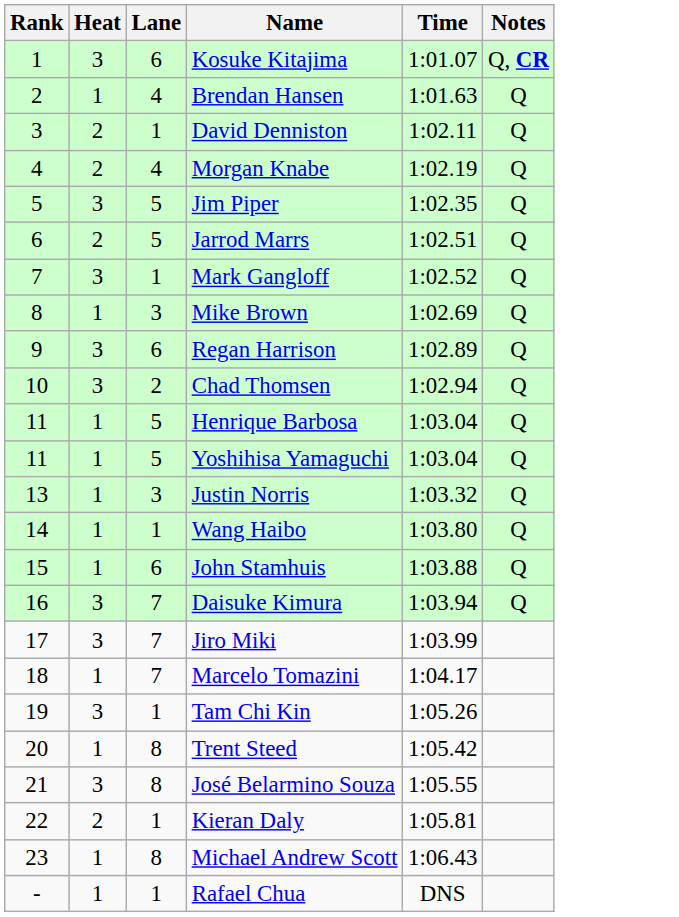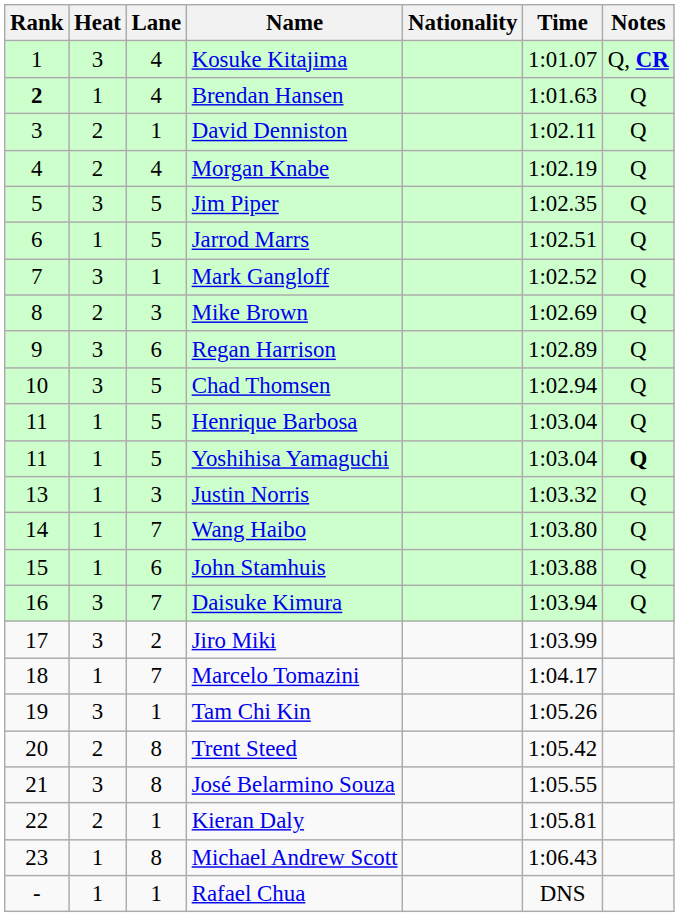 <table class="wikitable sortable" style="text-align:center">
 <tr>
 <th>Rank</th>
 <th>Heat</th>
 <th>Lane</th>
 <th>Name</th>
+<th>Nationality</th>
 <th>Time</th>
 <th>Notes</th>
 </tr>
 <tr bgcolor=ccffcc>
 <td>1</td>
 <td>3</td>
-<td>6</td>
+<td>4</td>
 <td align=left><a href='#'>Kosuke Kitajima</a></td>
+<td align=left></td>
 <td>1:01.07</td>
 <td>Q, <strong><a href='#'>CR</a></strong></td>
 </tr>
 <tr bgcolor=ccffcc>
-<td>2</td>
+<td><strong>2</strong></td>
 <td>1</td>
 <td>4</td>
 <td align=left><a href='#'>Brendan Hansen</a></td>
+<td align=left></td>
 <td>1:01.63</td>
 <td>Q</td>
 </tr>
 <tr bgcolor=ccffcc>
 <td>3</td>
 <td>2</td>
 <td>1</td>
 <td align=left><a href='#'>David Denniston</a></td>
+<td align=left></td>
 <td>1:02.11</td>
 <td>Q</td>
 </tr>
 <tr bgcolor=ccffcc>
 <td>4</td>
 <td>2</td>
 <td>4</td>
 <td align=left><a href='#'>Morgan Knabe</a></td>
+<td align=left></td>
 <td>1:02.19</td>
 <td>Q</td>
 </tr>
 <tr bgcolor=ccffcc>
 <td>5</td>
 <td>3</td>
 <td>5</td>
 <td align=left><a href='#'>Jim Piper</a></td>
+<td align=left></td>
 <td>1:02.35</td>
 <td>Q</td>
 </tr>
 <tr bgcolor=ccffcc>
 <td>6</td>
-<td>2</td>
+<td>1</td>
 <td>5</td>
 <td align=left><a href='#'>Jarrod Marrs</a></td>
+<td align=left></td>
 <td>1:02.51</td>
 <td>Q</td>
 </tr>
 <tr bgcolor=ccffcc>
 <td>7</td>
 <td>3</td>
 <td>1</td>
 <td align=left><a href='#'>Mark Gangloff</a></td>
+<td align=left></td>
 <td>1:02.52</td>
 <td>Q</td>
 </tr>
 <tr bgcolor=ccffcc>
 <td>8</td>
-<td>1</td>
+<td>2</td>
 <td>3</td>
 <td align=left><a href='#'>Mike Brown</a></td>
+<td align=left></td>
 <td>1:02.69</td>
 <td>Q</td>
 </tr>
 <tr bgcolor=ccffcc>
 <td>9</td>
 <td>3</td>
 <td>6</td>
 <td align=left><a href='#'>Regan Harrison</a></td>
+<td align=left></td>
 <td>1:02.89</td>
 <td>Q</td>
 </tr>
 <tr bgcolor=ccffcc>
 <td>10</td>
 <td>3</td>
-<td>2</td>
+<td>5</td>
 <td align=left><a href='#'>Chad Thomsen</a></td>
+<td align=left></td>
 <td>1:02.94</td>
 <td>Q</td>
 </tr>
 <tr bgcolor=ccffcc>
 <td>11</td>
 <td>1</td>
 <td>5</td>
 <td align=left><a href='#'>Henrique Barbosa</a></td>
+<td align=left></td>
 <td>1:03.04</td>
 <td>Q</td>
 </tr>
 <tr bgcolor=ccffcc>
 <td>11</td>
 <td>1</td>
 <td>5</td>
 <td align=left><a href='#'>Yoshihisa Yamaguchi</a></td>
+<td align=left></td>
 <td>1:03.04</td>
-<td>Q</td>
+<td><strong>Q</strong></td>
 </tr>
 <tr bgcolor=ccffcc>
 <td>13</td>
 <td>1</td>
 <td>3</td>
 <td align=left><a href='#'>Justin Norris</a></td>
+<td align=left></td>
 <td>1:03.32</td>
 <td>Q</td>
 </tr>
 <tr bgcolor=ccffcc>
 <td>14</td>
 <td>1</td>
-<td>1</td>
+<td>7</td>
 <td align=left><a href='#'>Wang Haibo</a></td>
+<td align=left></td>
 <td>1:03.80</td>
 <td>Q</td>
 </tr>
 <tr bgcolor=ccffcc>
 <td>15</td>
 <td>1</td>
 <td>6</td>
 <td align=left><a href='#'>John Stamhuis</a></td>
+<td align=left></td>
 <td>1:03.88</td>
 <td>Q</td>
 </tr>
 <tr bgcolor=ccffcc>
 <td>16</td>
 <td>3</td>
 <td>7</td>
 <td align=left><a href='#'>Daisuke Kimura</a></td>
+<td align=left></td>
 <td>1:03.94</td>
 <td>Q</td>
 </tr>
 <tr>
 <td>17</td>
 <td>3</td>
-<td>7</td>
+<td>2</td>
 <td align=left><a href='#'>Jiro Miki</a></td>
+<td align=left></td>
 <td>1:03.99</td>
 <td></td>
 </tr>
 <tr>
 <td>18</td>
 <td>1</td>
 <td>7</td>
 <td align=left><a href='#'>Marcelo Tomazini</a></td>
+<td align=left></td>
 <td>1:04.17</td>
 <td></td>
 </tr>
 <tr>
 <td>19</td>
 <td>3</td>
 <td>1</td>
 <td align=left><a href='#'>Tam Chi Kin</a></td>
+<td align=left></td>
 <td>1:05.26</td>
 <td></td>
 </tr>
 <tr>
 <td>20</td>
-<td>1</td>
+<td>2</td>
 <td>8</td>
 <td align=left><a href='#'>Trent Steed</a></td>
+<td align=left></td>
 <td>1:05.42</td>
 <td></td>
 </tr>
 <tr>
 <td>21</td>
 <td>3</td>
 <td>8</td>
 <td align=left><a href='#'>José Belarmino Souza</a></td>
+<td align=left></td>
 <td>1:05.55</td>
 <td></td>
 </tr>
 <tr>
 <td>22</td>
 <td>2</td>
 <td>1</td>
 <td align=left><a href='#'>Kieran Daly</a></td>
+<td align=left></td>
 <td>1:05.81</td>
 <td></td>
 </tr>
 <tr>
 <td>23</td>
 <td>1</td>
 <td>8</td>
 <td align=left><a href='#'>Michael Andrew Scott</a></td>
+<td align=left></td>
 <td>1:06.43</td>
 <td></td>
 </tr>
 <tr>
 <td>-</td>
 <td>1</td>
 <td>1</td>
 <td align=left><a href='#'>Rafael Chua</a></td>
+<td align=left></td>
 <td>DNS</td>
 <td></td>
 </tr>
 </table>
